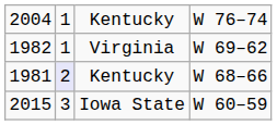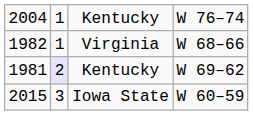 <table class="wikitable">
 <tr style="text-align:center">
 <td>2004</td>
 <td>1</td>
 <td>Kentucky</td>
 <td>W 76–74</td>
 </tr>
 <tr style="text-align:center">
 <td>1982</td>
 <td>1</td>
 <td>Virginia</td>
-<td>W 69–62</td>
+<td>W 68–66</td>
 </tr>
 <tr style="text-align:center">
 <td>1981</td>
 <td style="background: lavender;">2</td>
 <td>Kentucky</td>
-<td>W 68–66</td>
+<td>W 69–62</td>
 </tr>
 <tr style="text-align:center">
 <td>2015</td>
 <td>3</td>
 <td>Iowa State</td>
 <td>W 60–59</td>
 </tr>
 </table>
